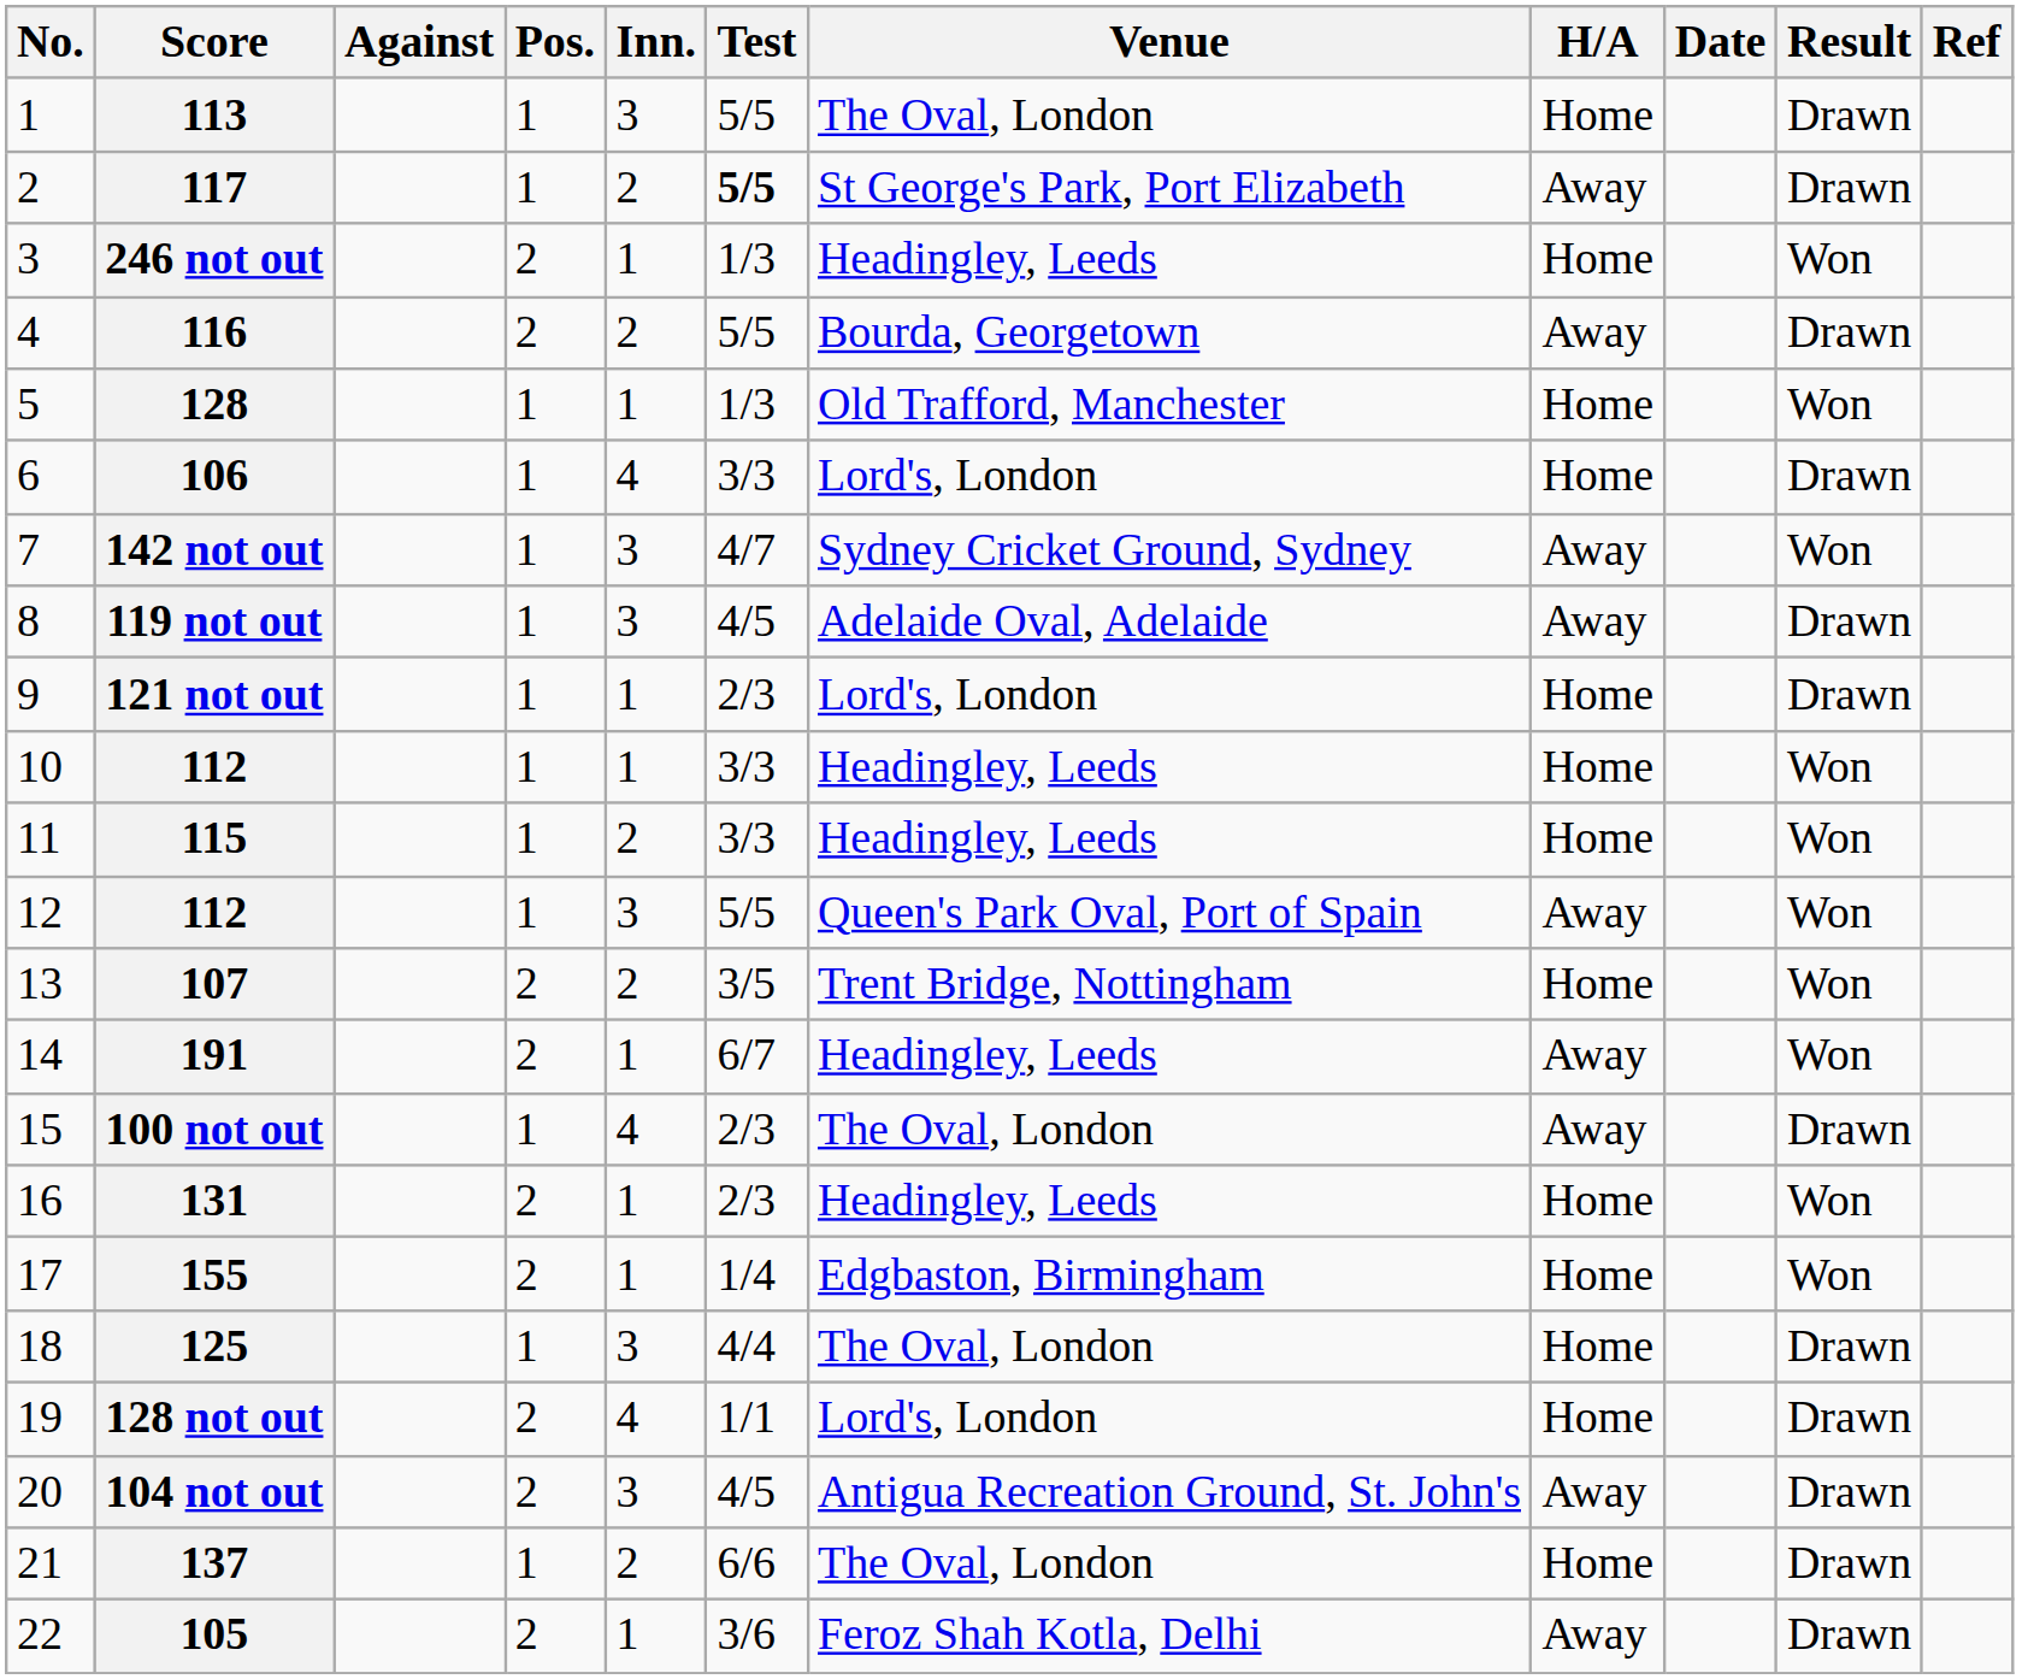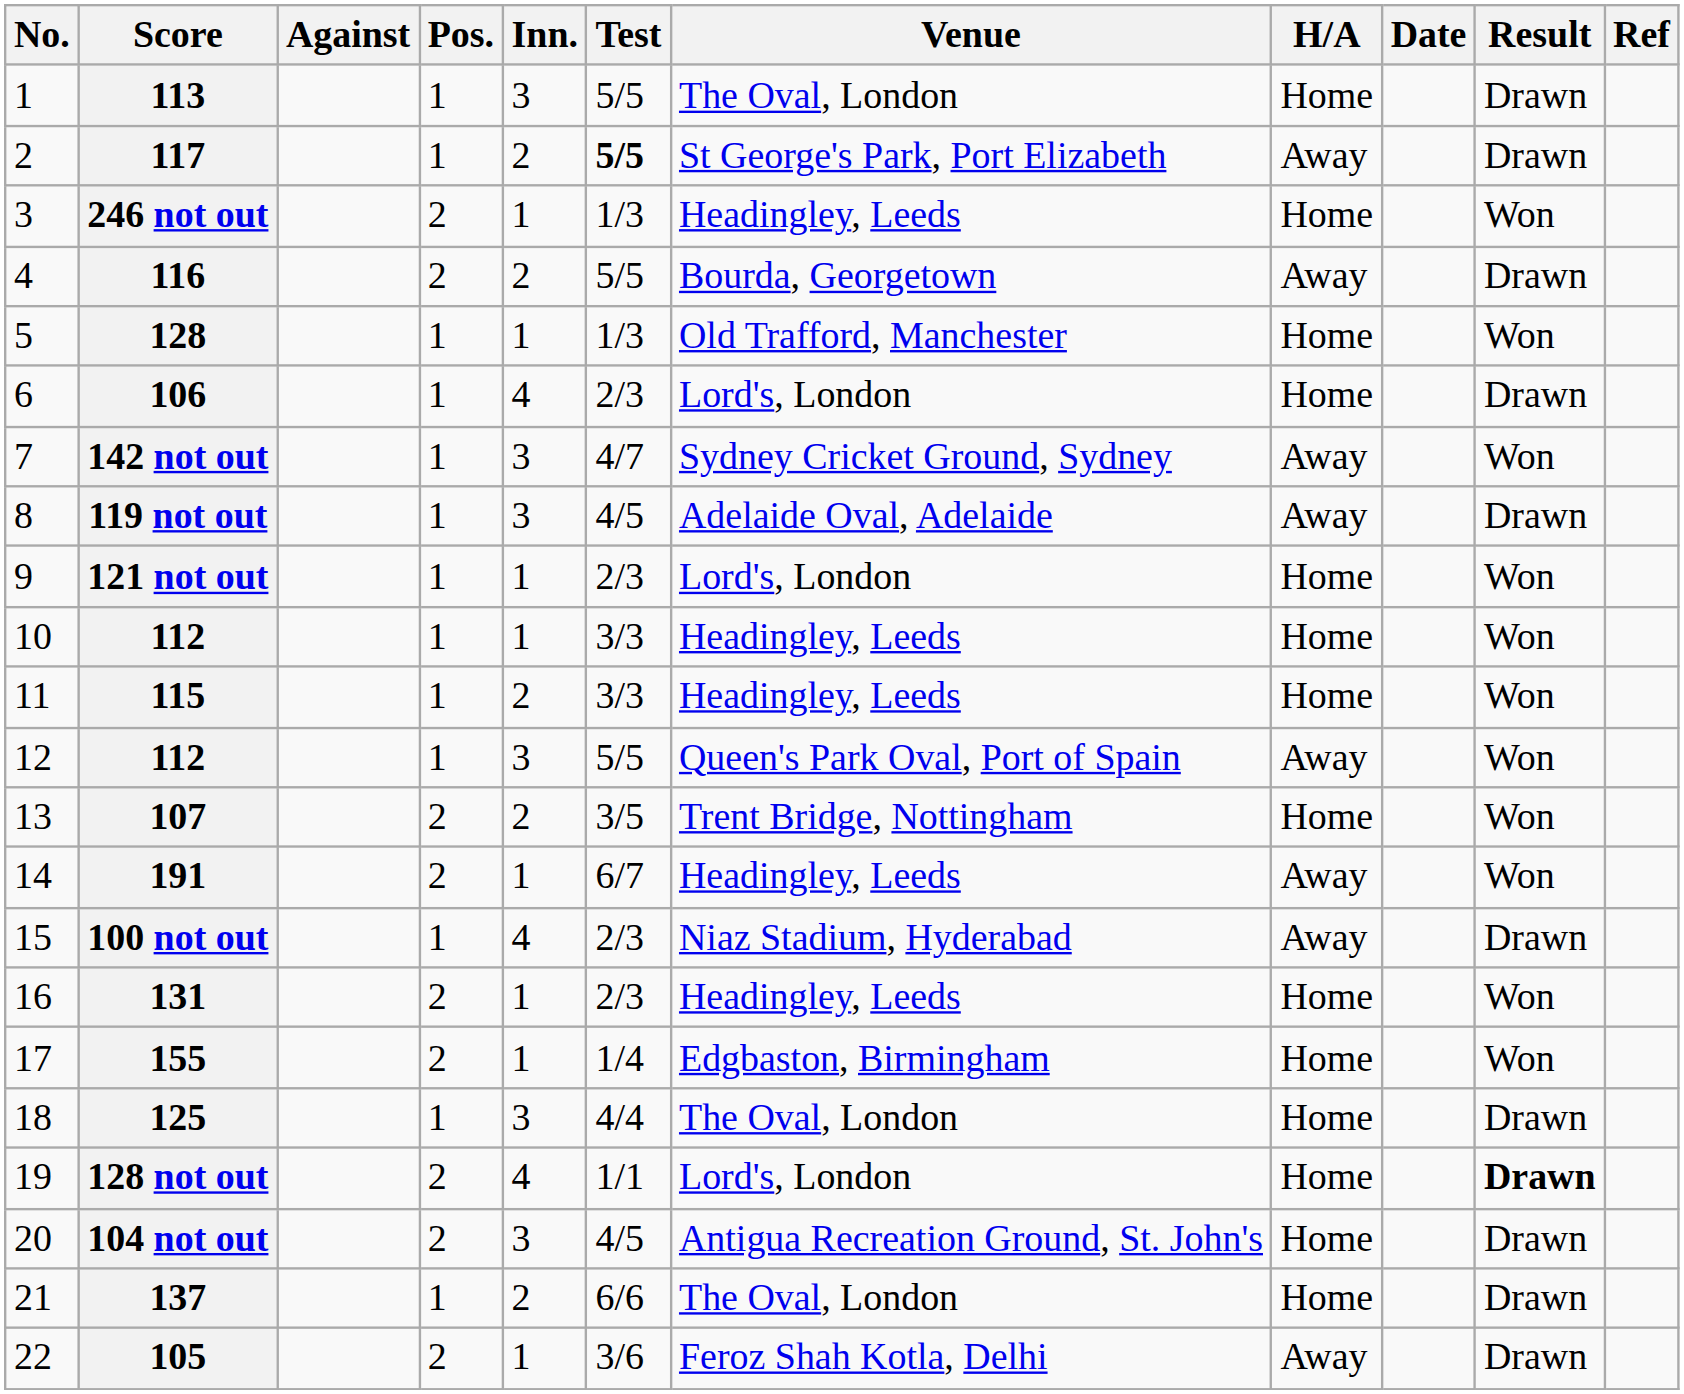 <table class="wikitable sortable">
 <tr>
 <th scope="col">No.</th>
 <th scope="col">Score</th>
 <th scope="col">Against</th>
 <th scope="col">Pos.</th>
 <th scope="col">Inn.</th>
 <th scope="col">Test</th>
 <th scope="col">Venue</th>
 <th scope="col">H/A</th>
 <th scope="col">Date</th>
 <th scope="col">Result</th>
 <th class="unsortable" scope="col">Ref</th>
 </tr>
 <tr>
 <td>1</td>
 <th scope="row"> 113</th>
 <td></td>
 <td>1</td>
 <td>3</td>
 <td>5/5</td>
 <td><a href='#'>The Oval</a>, London</td>
 <td>Home</td>
 <td></td>
 <td>Drawn</td>
 <td></td>
 </tr>
 <tr>
 <td>2</td>
 <th scope="row"> 117</th>
 <td></td>
 <td>1</td>
 <td>2</td>
 <td><strong>5/5</strong></td>
 <td><a href='#'>St George's Park</a>, <a href='#'>Port Elizabeth</a></td>
 <td>Away</td>
 <td></td>
 <td>Drawn</td>
 <td></td>
 </tr>
 <tr>
 <td>3</td>
 <th scope="row"> 246 <a href='#'>not out</a></th>
 <td></td>
 <td>2</td>
 <td>1</td>
 <td>1/3</td>
 <td><a href='#'>Headingley</a>, <a href='#'>Leeds</a></td>
 <td>Home</td>
 <td></td>
 <td>Won</td>
 <td></td>
 </tr>
 <tr>
 <td>4</td>
 <th scope="row"> 116</th>
 <td></td>
 <td>2</td>
 <td>2</td>
 <td>5/5</td>
 <td><a href='#'>Bourda</a>, <a href='#'>Georgetown</a></td>
 <td>Away</td>
 <td></td>
 <td>Drawn</td>
 <td></td>
 </tr>
 <tr>
 <td>5</td>
 <th scope="row"> 128</th>
 <td></td>
 <td>1</td>
 <td>1</td>
 <td>1/3</td>
 <td><a href='#'>Old Trafford</a>, <a href='#'>Manchester</a></td>
 <td>Home</td>
 <td></td>
 <td>Won</td>
 <td></td>
 </tr>
 <tr>
 <td>6</td>
 <th scope="row"> 106</th>
 <td></td>
 <td>1</td>
 <td>4</td>
-<td>3/3</td>
+<td>2/3</td>
 <td><a href='#'>Lord's</a>, London</td>
 <td>Home</td>
 <td></td>
 <td>Drawn</td>
 <td></td>
 </tr>
 <tr>
 <td>7</td>
 <th scope="row"> 142 <a href='#'>not out</a></th>
 <td></td>
 <td>1</td>
 <td>3</td>
 <td>4/7</td>
 <td><a href='#'>Sydney Cricket Ground</a>, <a href='#'>Sydney</a></td>
 <td>Away</td>
 <td></td>
 <td>Won</td>
 <td></td>
 </tr>
 <tr>
 <td>8</td>
 <th scope="row"> 119 <a href='#'>not out</a></th>
 <td></td>
 <td>1</td>
 <td>3</td>
 <td>4/5</td>
 <td><a href='#'>Adelaide Oval</a>, <a href='#'>Adelaide</a></td>
 <td>Away</td>
 <td></td>
 <td>Drawn</td>
 <td></td>
 </tr>
 <tr>
 <td>9</td>
 <th scope="row"> 121 <a href='#'>not out</a></th>
 <td></td>
 <td>1</td>
 <td>1</td>
 <td>2/3</td>
 <td><a href='#'>Lord's</a>, London</td>
 <td>Home</td>
 <td></td>
-<td>Drawn</td>
+<td>Won</td>
 <td></td>
 </tr>
 <tr>
 <td>10</td>
 <th scope="row"> 112</th>
 <td></td>
 <td>1</td>
 <td>1</td>
 <td>3/3</td>
 <td><a href='#'>Headingley</a>, <a href='#'>Leeds</a></td>
 <td>Home</td>
 <td></td>
 <td>Won</td>
 <td></td>
 </tr>
 <tr>
 <td>11</td>
 <th scope="row"> 115</th>
 <td></td>
 <td>1</td>
 <td>2</td>
 <td>3/3</td>
 <td><a href='#'>Headingley</a>, <a href='#'>Leeds</a></td>
 <td>Home</td>
 <td></td>
 <td>Won</td>
 <td></td>
 </tr>
 <tr>
 <td>12</td>
 <th scope="row"> 112</th>
 <td></td>
 <td>1</td>
 <td>3</td>
 <td>5/5</td>
 <td><a href='#'>Queen's Park Oval</a>, <a href='#'>Port of Spain</a></td>
 <td>Away</td>
 <td></td>
 <td>Won</td>
 <td></td>
 </tr>
 <tr>
 <td>13</td>
 <th scope="row"> 107</th>
 <td></td>
 <td>2</td>
 <td>2</td>
 <td>3/5</td>
 <td><a href='#'>Trent Bridge</a>, <a href='#'>Nottingham</a></td>
 <td>Home</td>
 <td></td>
 <td>Won</td>
 <td></td>
 </tr>
 <tr>
 <td>14</td>
 <th scope="row"> 191</th>
 <td></td>
 <td>2</td>
 <td>1</td>
 <td>6/7</td>
 <td><a href='#'>Headingley</a>, <a href='#'>Leeds</a></td>
 <td>Away</td>
 <td></td>
 <td>Won</td>
 <td></td>
 </tr>
 <tr>
 <td>15</td>
 <th scope="row"> 100 <a href='#'>not out</a></th>
 <td></td>
 <td>1</td>
 <td>4</td>
 <td>2/3</td>
-<td><a href='#'>The Oval</a>, London</td>
+<td><a href='#'>Niaz Stadium</a>, <a href='#'>Hyderabad</a></td>
 <td>Away</td>
 <td></td>
 <td>Drawn</td>
 <td></td>
 </tr>
 <tr>
 <td>16</td>
 <th scope="row"> 131</th>
 <td></td>
 <td>2</td>
 <td>1</td>
 <td>2/3</td>
 <td><a href='#'>Headingley</a>, <a href='#'>Leeds</a></td>
 <td>Home</td>
 <td></td>
 <td>Won</td>
 <td></td>
 </tr>
 <tr>
 <td>17</td>
 <th scope="row"> 155</th>
 <td></td>
 <td>2</td>
 <td>1</td>
 <td>1/4</td>
 <td><a href='#'>Edgbaston</a>, <a href='#'>Birmingham</a></td>
 <td>Home</td>
 <td></td>
 <td>Won</td>
 <td></td>
 </tr>
 <tr>
 <td>18</td>
 <th scope="row"> 125</th>
 <td></td>
 <td>1</td>
 <td>3</td>
 <td>4/4</td>
 <td><a href='#'>The Oval</a>, London</td>
 <td>Home</td>
 <td></td>
 <td>Drawn</td>
 <td></td>
 </tr>
 <tr>
 <td>19</td>
 <th scope="row"> 128 <a href='#'>not out</a></th>
 <td></td>
 <td>2</td>
 <td>4</td>
 <td>1/1</td>
 <td><a href='#'>Lord's</a>, London</td>
 <td>Home</td>
 <td></td>
-<td>Drawn</td>
+<td><strong>Drawn</strong></td>
 <td></td>
 </tr>
 <tr>
 <td>20</td>
 <th scope="row"> 104 <a href='#'>not out</a></th>
 <td></td>
 <td>2</td>
 <td>3</td>
 <td>4/5</td>
 <td><a href='#'>Antigua Recreation Ground</a>, <a href='#'>St. John's</a></td>
-<td>Away</td>
+<td>Home</td>
 <td></td>
 <td>Drawn</td>
 <td></td>
 </tr>
 <tr>
 <td>21</td>
 <th scope="row"> 137</th>
 <td></td>
 <td>1</td>
 <td>2</td>
 <td>6/6</td>
 <td><a href='#'>The Oval</a>, London</td>
 <td>Home</td>
 <td></td>
 <td>Drawn</td>
 <td></td>
 </tr>
 <tr>
 <td>22</td>
 <th scope="row"> 105</th>
 <td></td>
 <td>2</td>
 <td>1</td>
 <td>3/6</td>
 <td><a href='#'>Feroz Shah Kotla</a>, <a href='#'>Delhi</a></td>
 <td>Away</td>
 <td></td>
 <td>Drawn</td>
 <td></td>
 </tr>
 </table>
